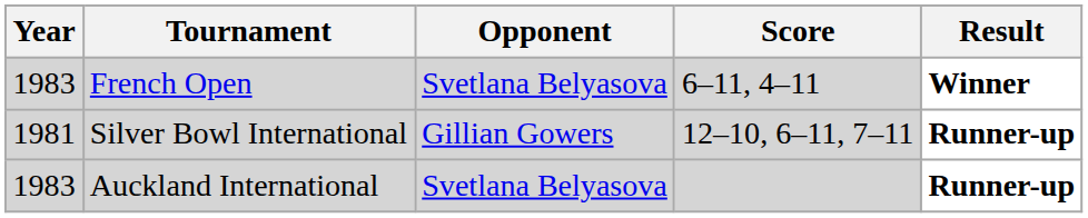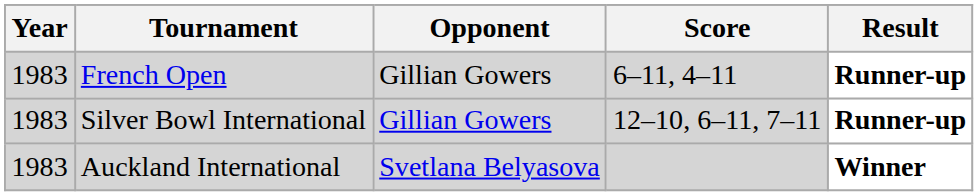 <table class="sortable wikitable" style="font-size: 90%;">
 <tr>
 <th>Year</th>
 <th>Tournament</th>
 <th>Opponent</th>
 <th>Score</th>
 <th>Result</th>
 </tr>
 <tr style="background:#D5D5D5">
 <td align="center">1983</td>
 <td align="left"><a href='#'>French Open</a></td>
-<td align="left"> <a href='#'>Svetlana Belyasova</a></td>
+<td align="left"> Gillian Gowers</td>
 <td align="left">6–11, 4–11</td>
-<td style="text-align:left; background:white"> <strong>Winner</strong></td>
+<td style="text-align:left; background:white"> <strong>Runner-up</strong></td>
 </tr>
 <tr style="background:#D5D5D5">
-<td align="center">1981</td>
+<td align="center">1983</td>
 <td align="left">Silver Bowl International</td>
 <td align="left"> <a href='#'>Gillian Gowers</a></td>
 <td align="left">12–10, 6–11, 7–11</td>
 <td style="text-align:left; background:white"> <strong>Runner-up</strong></td>
 </tr>
 <tr style="background:#D5D5D5">
 <td align="center">1983</td>
 <td align="left">Auckland International</td>
 <td align="left"> <a href='#'>Svetlana Belyasova</a></td>
 <td align="left"></td>
-<td style="text-align:left; background:white"> <strong>Runner-up</strong></td>
+<td style="text-align:left; background:white"> <strong>Winner</strong></td>
 </tr>
 </table>
